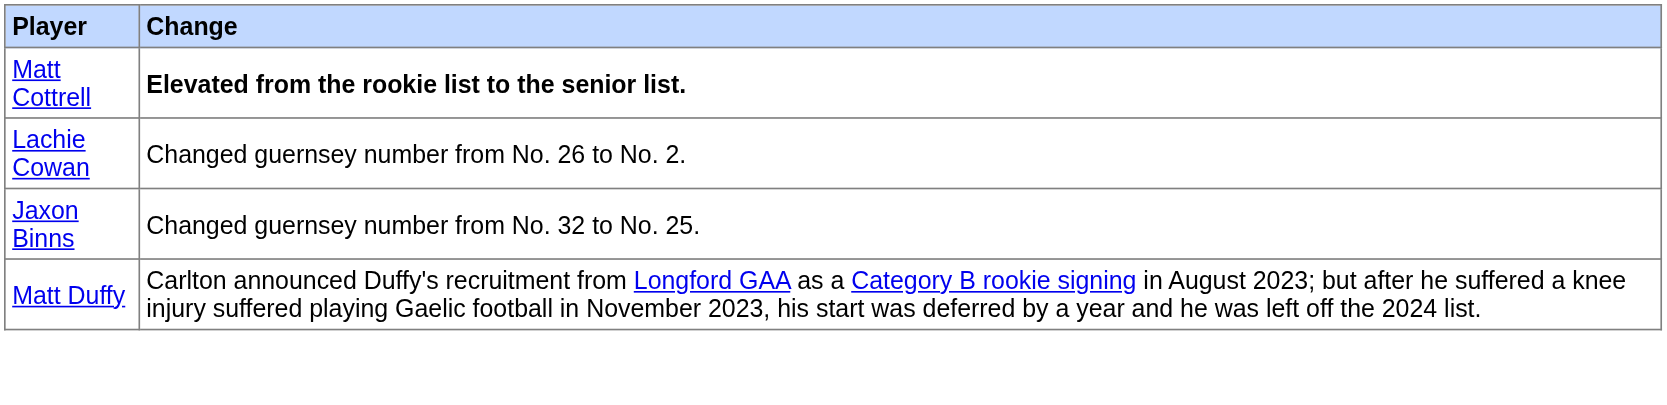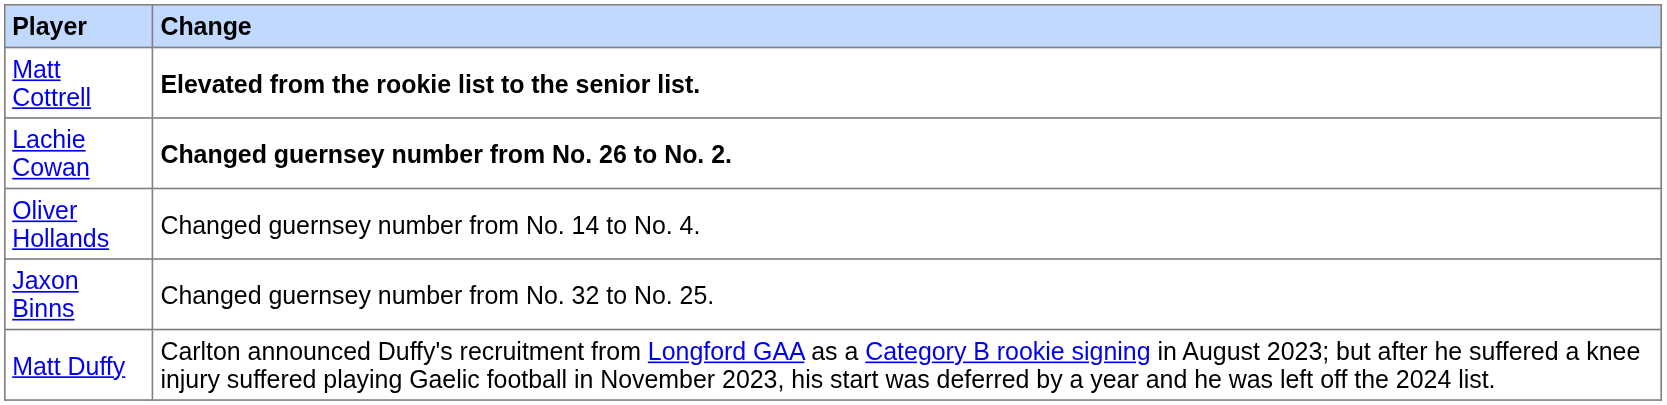 <table border="1" cellpadding="4" cellspacing="0"  style="text-align:left; font-size:95%; border-collapse:collapse; width:80%;">
 <tr style="background:#C1D8FF;">
 <th>Player</th>
 <th>Change</th>
 </tr>
 <tr>
 <td><a href='#'>Matt Cottrell</a></td>
 <td><strong>Elevated from the rookie list to the senior list.</strong></td>
 </tr>
 <tr>
 <td><a href='#'>Lachie Cowan</a></td>
-<td>Changed guernsey number from No. 26 to No. 2.</td>
+<td><strong>Changed guernsey number from No. 26 to No. 2.</strong></td>
+</tr>
+<tr>
+<td><a href='#'>Oliver Hollands</a></td>
+<td>Changed guernsey number from No. 14 to No. 4.</td>
 </tr>
 <tr>
 <td><a href='#'>Jaxon Binns</a></td>
 <td>Changed guernsey number from No. 32 to No. 25.</td>
 </tr>
 <tr>
 <td><a href='#'>Matt Duffy</a></td>
 <td>Carlton announced Duffy's recruitment from <a href='#'>Longford GAA</a> as a <a href='#'>Category B rookie signing</a> in August 2023; but after he suffered a knee injury suffered playing Gaelic football in November 2023, his start was deferred by a year and he was left off the 2024 list.</td>
 </tr>
 </table>
